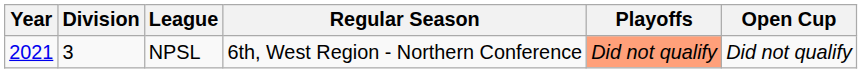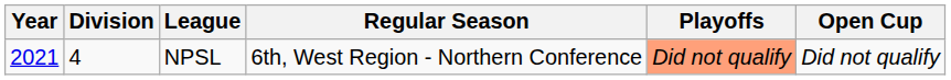 <table class="wikitable">
 <tr>
 <th>Year</th>
 <th>Division</th>
 <th>League</th>
 <th>Regular Season</th>
 <th>Playoffs</th>
 <th>Open Cup</th>
 </tr>
 <tr>
 <td><a href='#'>2021</a></td>
-<td>3</td>
+<td>4</td>
 <td>NPSL</td>
 <td>6th, West Region - Northern Conference</td>
 <td style="background: lightsalmon;"><em>Did not qualify</em></td>
 <td><em>Did not qualify</em></td>
 </tr>
 </table>
